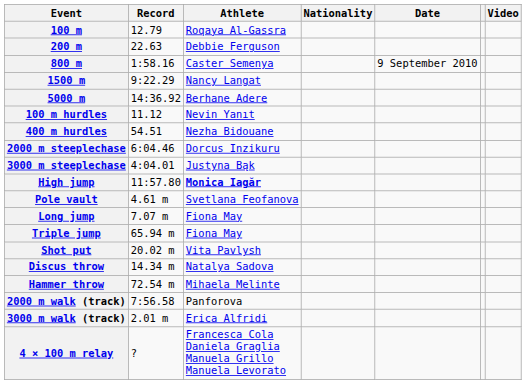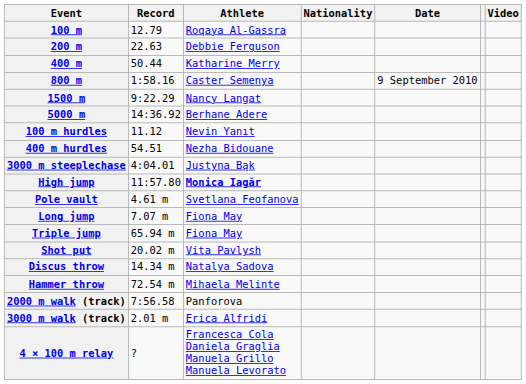 <table class="wikitable plainrowheaders sticky-header">
 <tr>
 <th scope="col">Event</th>
 <th scope="col">Record</th>
 <th scope="col">Athlete</th>
 <th scope="col">Nationality</th>
 <th scope="col">Date</th>
 <th scope="col"></th>
 <th scope="col">Video</th>
 </tr>
 <tr>
 <th scope="row"><a href='#'>100 m</a></th>
 <td>12.79</td>
 <td><a href='#'>Roqaya Al-Gassra</a></td>
 <td></td>
 <td></td>
 <td></td>
 <td></td>
 </tr>
 <tr>
 <th scope="row"><a href='#'>200 m</a></th>
 <td>22.63</td>
 <td><a href='#'>Debbie Ferguson</a></td>
+<td></td>
+<td></td>
+<td></td>
+<td></td>
+</tr>
+<tr>
+<th scope="row"><a href='#'>400 m</a></th>
+<td>50.44</td>
+<td><a href='#'>Katharine Merry</a></td>
 <td></td>
 <td></td>
 <td></td>
 <td></td>
 </tr>
 <tr>
 <th scope="row"><a href='#'>800 m</a></th>
 <td>1:58.16</td>
 <td><a href='#'>Caster Semenya</a></td>
 <td></td>
 <td>9 September 2010</td>
 <td></td>
 <td></td>
 </tr>
 <tr>
 <th scope="row"><a href='#'>1500 m</a></th>
 <td>9:22.29</td>
 <td><a href='#'>Nancy Langat</a></td>
 <td></td>
 <td></td>
 <td></td>
 <td></td>
 </tr>
 <tr>
 <th scope="row"><a href='#'>5000 m</a></th>
 <td>14:36.92</td>
 <td><a href='#'>Berhane Adere</a></td>
 <td></td>
 <td></td>
 <td></td>
 <td></td>
 </tr>
 <tr>
 <th scope="row"><a href='#'>100 m hurdles</a></th>
 <td>11.12</td>
 <td><a href='#'>Nevin Yanıt</a></td>
 <td></td>
 <td></td>
 <td></td>
 <td></td>
 </tr>
 <tr>
 <th scope="row"><a href='#'>400 m hurdles</a></th>
 <td>54.51</td>
 <td><a href='#'>Nezha Bidouane</a></td>
-<td></td>
-<td></td>
-<td></td>
-<td></td>
-</tr>
-<tr>
-<th scope="row"><a href='#'>2000 m steeplechase</a></th>
-<td>6:04.46</td>
-<td><a href='#'>Dorcus Inzikuru</a></td>
 <td></td>
 <td></td>
 <td></td>
 <td></td>
 </tr>
 <tr>
 <th scope="row"><a href='#'>3000 m steeplechase</a></th>
 <td>4:04.01</td>
 <td><a href='#'>Justyna Bąk</a></td>
 <td></td>
 <td></td>
 <td></td>
 <td></td>
 </tr>
 <tr>
 <th scope="row"><a href='#'>High jump</a></th>
 <td>11:57.80</td>
 <td><strong><a href='#'>Monica Iagăr</a></strong></td>
 <td></td>
 <td></td>
 <td></td>
 <td></td>
 </tr>
 <tr>
 <th scope="row"><a href='#'>Pole vault</a></th>
 <td>4.61 m</td>
 <td><a href='#'>Svetlana Feofanova</a></td>
 <td></td>
 <td></td>
 <td></td>
 <td></td>
 </tr>
 <tr>
 <th scope="row"><a href='#'>Long jump</a></th>
 <td>7.07 m</td>
 <td><a href='#'>Fiona May</a></td>
 <td></td>
 <td></td>
 <td></td>
 <td></td>
 </tr>
 <tr>
 <th scope="row"><a href='#'>Triple jump</a></th>
 <td>65.94 m</td>
 <td><a href='#'>Fiona May</a></td>
 <td></td>
 <td></td>
 <td></td>
 <td></td>
 </tr>
 <tr>
 <th scope="row"><a href='#'>Shot put</a></th>
 <td>20.02 m</td>
 <td><a href='#'>Vita Pavlysh</a></td>
 <td></td>
 <td></td>
 <td></td>
 <td></td>
 </tr>
 <tr>
 <th scope="row"><a href='#'>Discus throw</a></th>
 <td>14.34 m</td>
 <td><a href='#'>Natalya Sadova</a></td>
 <td></td>
 <td></td>
 <td></td>
 <td></td>
 </tr>
 <tr>
 <th scope="row"><a href='#'>Hammer throw</a></th>
 <td>72.54 m</td>
 <td><a href='#'>Mihaela Melinte</a></td>
 <td></td>
 <td></td>
 <td></td>
 <td></td>
 </tr>
 <tr>
 <th scope="row"><a href='#'>2000 m walk</a> (track)</th>
 <td>7:56.58</td>
 <td>Panforova</td>
 <td></td>
 <td></td>
 <td></td>
 <td></td>
 </tr>
 <tr>
 <th scope="row"><a href='#'>3000 m walk</a> (track)</th>
 <td>2.01 m</td>
 <td><a href='#'>Erica Alfridi</a></td>
 <td></td>
 <td></td>
 <td></td>
 <td></td>
 </tr>
 <tr>
 <th scope="row"><a href='#'>4 × 100 m relay</a></th>
 <td>?</td>
 <td><a href='#'>Francesca Cola</a><br><a href='#'>Daniela Graglia</a><br><a href='#'>Manuela Grillo</a><br><a href='#'>Manuela Levorato</a></td>
 <td></td>
 <td></td>
 <td></td>
 <td></td>
 </tr>
 </table>
